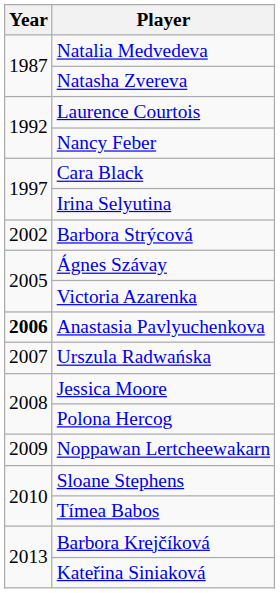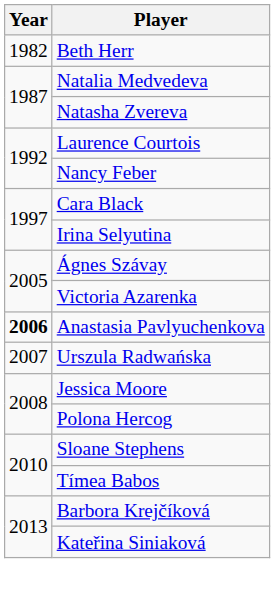 <table class="wikitable sortable" style="text-align:center;">
 <tr>
 <th>Year</th>
 <th>Player</th>
+</tr>
+<tr>
+<td>1982</td>
+<td style="text-align:left;"> <a href='#'>Beth Herr</a></td>
 </tr>
 <tr>
 <td rowspan="2">1987</td>
 <td style="text-align:left;"> <a href='#'>Natalia Medvedeva</a></td>
 </tr>
 <tr>
 <td style="text-align:left;"> <a href='#'>Natasha Zvereva</a></td>
 </tr>
 <tr>
 <td rowspan="2">1992</td>
 <td style="text-align:left;"> <a href='#'>Laurence Courtois</a></td>
 </tr>
 <tr>
 <td style="text-align:left;"> <a href='#'>Nancy Feber</a></td>
 </tr>
 <tr>
 <td rowspan="2">1997</td>
 <td style="text-align:left;"> <a href='#'>Cara Black</a></td>
 </tr>
 <tr>
 <td style="text-align:left;"> <a href='#'>Irina Selyutina</a></td>
-</tr>
-<tr>
-<td>2002</td>
-<td style="text-align:left;"> <a href='#'>Barbora Strýcová</a></td>
 </tr>
 <tr>
 <td rowspan="2">2005</td>
 <td style="text-align:left;"> <a href='#'>Ágnes Szávay</a></td>
 </tr>
 <tr>
 <td style="text-align:left;"> <a href='#'>Victoria Azarenka</a></td>
 </tr>
 <tr>
 <td><strong>2006</strong></td>
 <td style="text-align:left;"> <a href='#'>Anastasia Pavlyuchenkova</a></td>
 </tr>
 <tr>
 <td>2007</td>
 <td style="text-align:left;"> <a href='#'>Urszula Radwańska</a></td>
 </tr>
 <tr>
 <td rowspan="2">2008</td>
 <td style="text-align:left;"> <a href='#'>Jessica Moore</a></td>
 </tr>
 <tr>
 <td style="text-align:left;"> <a href='#'>Polona Hercog</a></td>
 </tr>
 <tr>
-<td>2009</td>
-<td style="text-align:left;"> <a href='#'>Noppawan Lertcheewakarn</a></td>
-</tr>
-<tr>
 <td rowspan="2">2010</td>
 <td style="text-align:left;"> <a href='#'>Sloane Stephens</a></td>
 </tr>
 <tr>
 <td style="text-align:left;"> <a href='#'>Tímea Babos</a></td>
 </tr>
 <tr>
 <td rowspan="2">2013</td>
 <td style="text-align:left;"> <a href='#'>Barbora Krejčíková</a></td>
 </tr>
 <tr>
 <td style="text-align:left;"> <a href='#'>Kateřina Siniaková</a></td>
 </tr>
 </table>
